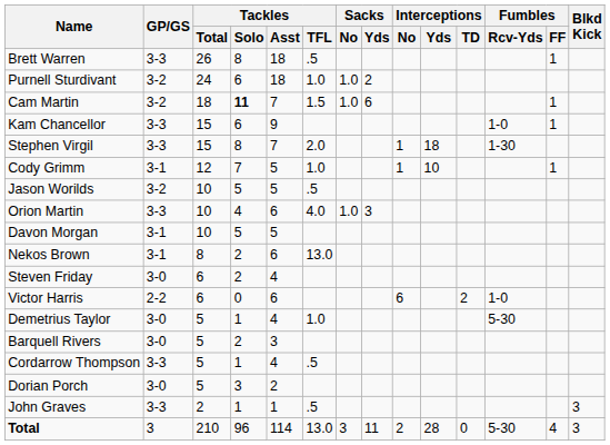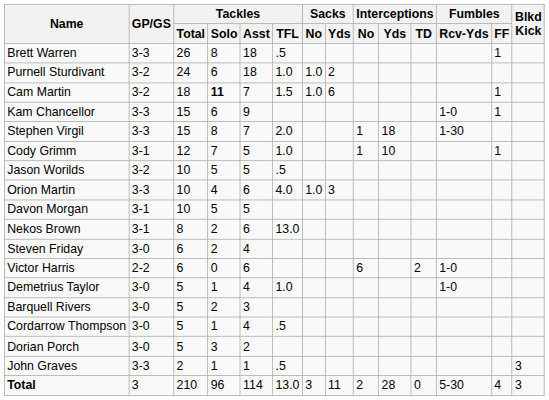 <table class="wikitable" style="white-space:nowrap;">
 <tr>
 <th rowspan="2">Name</th>
 <th rowspan="2">GP/GS</th>
 <th colspan="4">Tackles</th>
 <th colspan="2">Sacks</th>
 <th colspan="3">Interceptions</th>
 <th colspan="2">Fumbles</th>
 <th rowspan="2">Blkd<br>Kick</th>
 </tr>
 <tr>
 <th>Total</th>
 <th>Solo</th>
 <th>Asst</th>
 <th>TFL</th>
 <th>No</th>
 <th>Yds</th>
 <th>No</th>
 <th>Yds</th>
 <th>TD</th>
 <th>Rcv-Yds</th>
 <th>FF</th>
 </tr>
 <tr>
 <td>Brett Warren</td>
 <td>3-3</td>
 <td>26</td>
 <td>8</td>
 <td>18</td>
 <td>.5</td>
 <td></td>
 <td></td>
 <td></td>
 <td></td>
 <td></td>
 <td></td>
 <td>1</td>
 <td></td>
 </tr>
 <tr>
 <td>Purnell Sturdivant</td>
 <td>3-2</td>
 <td>24</td>
 <td>6</td>
 <td>18</td>
 <td>1.0</td>
 <td>1.0</td>
 <td>2</td>
 <td></td>
 <td></td>
 <td></td>
 <td></td>
 <td></td>
 </tr>
 <tr>
 <td>Cam Martin</td>
 <td>3-2</td>
 <td>18</td>
 <td><strong>11</strong></td>
 <td>7</td>
 <td>1.5</td>
 <td>1.0</td>
 <td>6</td>
 <td></td>
 <td></td>
 <td></td>
 <td></td>
 <td>1</td>
 <td></td>
 </tr>
 <tr>
 <td>Kam Chancellor</td>
 <td>3-3</td>
 <td>15</td>
 <td>6</td>
 <td>9</td>
 <td></td>
 <td></td>
 <td></td>
 <td></td>
 <td></td>
 <td></td>
 <td>1-0</td>
 <td>1</td>
 <td></td>
 </tr>
 <tr>
 <td>Stephen Virgil</td>
 <td>3-3</td>
 <td>15</td>
 <td>8</td>
 <td>7</td>
 <td>2.0</td>
 <td></td>
 <td></td>
 <td>1</td>
 <td>18</td>
 <td></td>
 <td>1-30</td>
 <td></td>
 <td></td>
 </tr>
 <tr>
 <td>Cody Grimm</td>
 <td>3-1</td>
 <td>12</td>
 <td>7</td>
 <td>5</td>
 <td>1.0</td>
 <td></td>
 <td></td>
 <td>1</td>
 <td>10</td>
 <td></td>
 <td></td>
 <td>1</td>
 <td></td>
 </tr>
 <tr>
 <td>Jason Worilds</td>
 <td>3-2</td>
 <td>10</td>
 <td>5</td>
 <td>5</td>
 <td>.5</td>
 <td></td>
 <td></td>
 <td></td>
 <td></td>
 <td></td>
 <td></td>
 <td></td>
 <td></td>
 </tr>
 <tr>
 <td>Orion Martin</td>
 <td>3-3</td>
 <td>10</td>
 <td>4</td>
 <td>6</td>
 <td>4.0</td>
 <td>1.0</td>
 <td>3</td>
 <td></td>
 <td></td>
 <td></td>
 <td></td>
 <td></td>
 <td></td>
 </tr>
 <tr>
 <td>Davon Morgan</td>
 <td>3-1</td>
 <td>10</td>
 <td>5</td>
 <td>5</td>
 <td></td>
 <td></td>
 <td></td>
 <td></td>
 <td></td>
 <td></td>
 <td></td>
 <td></td>
 <td></td>
 </tr>
 <tr>
 <td>Nekos Brown</td>
 <td>3-1</td>
 <td>8</td>
 <td>2</td>
 <td>6</td>
 <td>13.0</td>
 <td></td>
 <td></td>
 <td></td>
 <td></td>
 <td></td>
 <td></td>
 <td></td>
 <td></td>
 </tr>
 <tr>
 <td>Steven Friday</td>
 <td>3-0</td>
 <td>6</td>
 <td>2</td>
 <td>4</td>
 <td></td>
 <td></td>
 <td></td>
 <td></td>
 <td></td>
 <td></td>
 <td></td>
 <td></td>
 <td></td>
 </tr>
 <tr>
 <td>Victor Harris</td>
 <td>2-2</td>
 <td>6</td>
 <td>0</td>
 <td>6</td>
 <td></td>
 <td></td>
 <td></td>
 <td>6</td>
 <td></td>
 <td>2</td>
 <td>1-0</td>
 <td></td>
 <td></td>
 </tr>
 <tr>
 <td>Demetrius Taylor</td>
 <td>3-0</td>
 <td>5</td>
 <td>1</td>
 <td>4</td>
 <td>1.0</td>
 <td></td>
 <td></td>
 <td></td>
 <td></td>
 <td></td>
-<td>5-30</td>
+<td>1-0</td>
 <td></td>
 <td></td>
 </tr>
 <tr>
 <td>Barquell Rivers</td>
 <td>3-0</td>
 <td>5</td>
 <td>2</td>
 <td>3</td>
 <td></td>
 <td></td>
 <td></td>
 <td></td>
 <td></td>
 <td></td>
 <td></td>
 <td></td>
 <td></td>
 </tr>
 <tr>
 <td>Cordarrow Thompson</td>
-<td>3-3</td>
+<td>3-0</td>
 <td>5</td>
 <td>1</td>
 <td>4</td>
 <td>.5</td>
 <td></td>
 <td></td>
 <td></td>
 <td></td>
 <td></td>
 <td></td>
 <td></td>
 <td></td>
 </tr>
 <tr>
 <td>Dorian Porch</td>
 <td>3-0</td>
 <td>5</td>
 <td>3</td>
 <td>2</td>
 <td></td>
 <td></td>
 <td></td>
 <td></td>
 <td></td>
 <td></td>
 <td></td>
 <td></td>
 <td></td>
 </tr>
 <tr>
 <td>John Graves</td>
 <td>3-3</td>
 <td>2</td>
 <td>1</td>
 <td>1</td>
 <td>.5</td>
 <td></td>
 <td></td>
 <td></td>
 <td></td>
 <td></td>
 <td></td>
 <td></td>
 <td>3</td>
 </tr>
 <tr>
 <td><strong>Total</strong></td>
 <td>3</td>
 <td>210</td>
 <td>96</td>
 <td>114</td>
 <td>13.0</td>
 <td>3</td>
 <td>11</td>
 <td>2</td>
 <td>28</td>
 <td>0</td>
 <td>5-30</td>
 <td>4</td>
 <td>3</td>
 </tr>
 </table>
